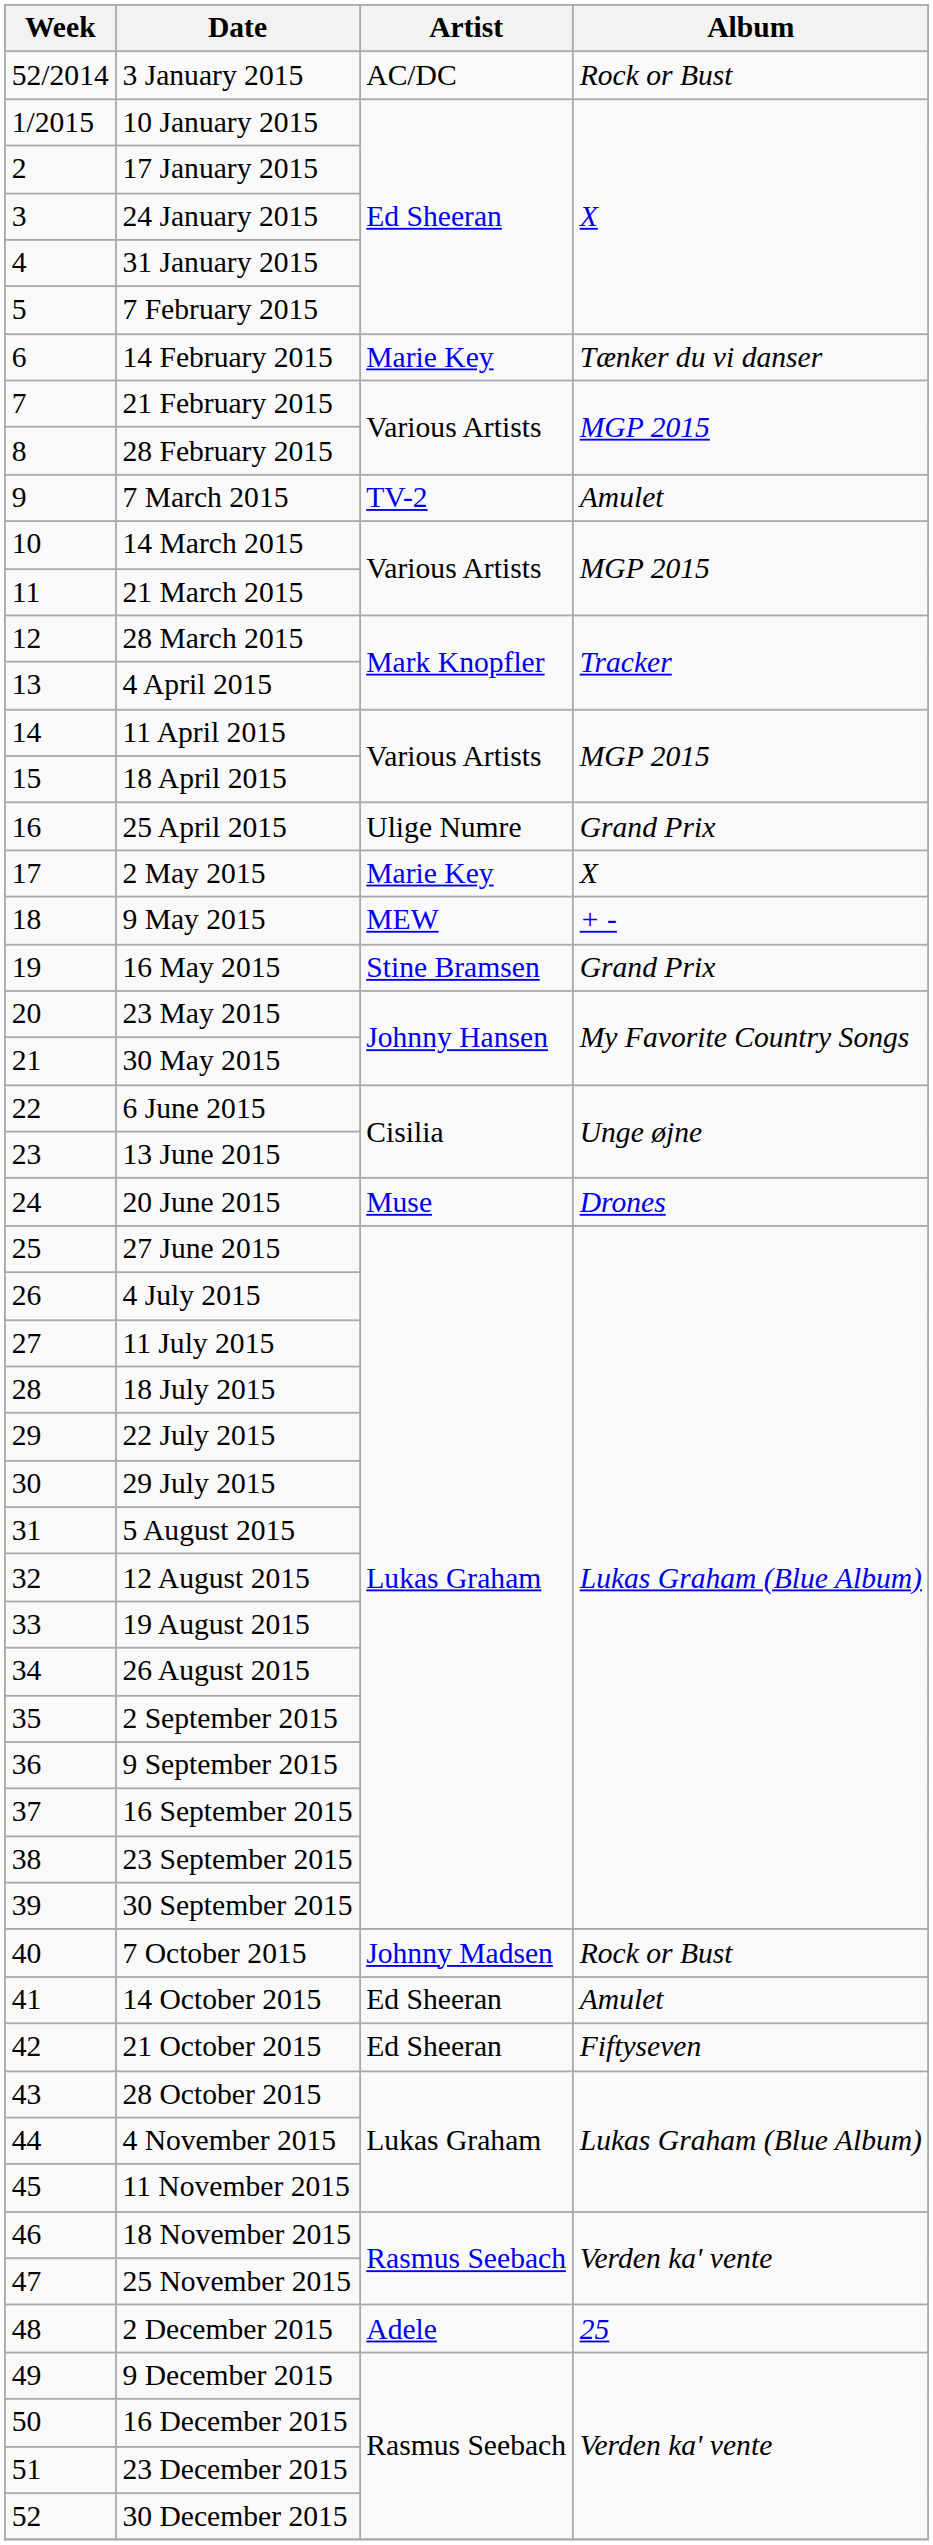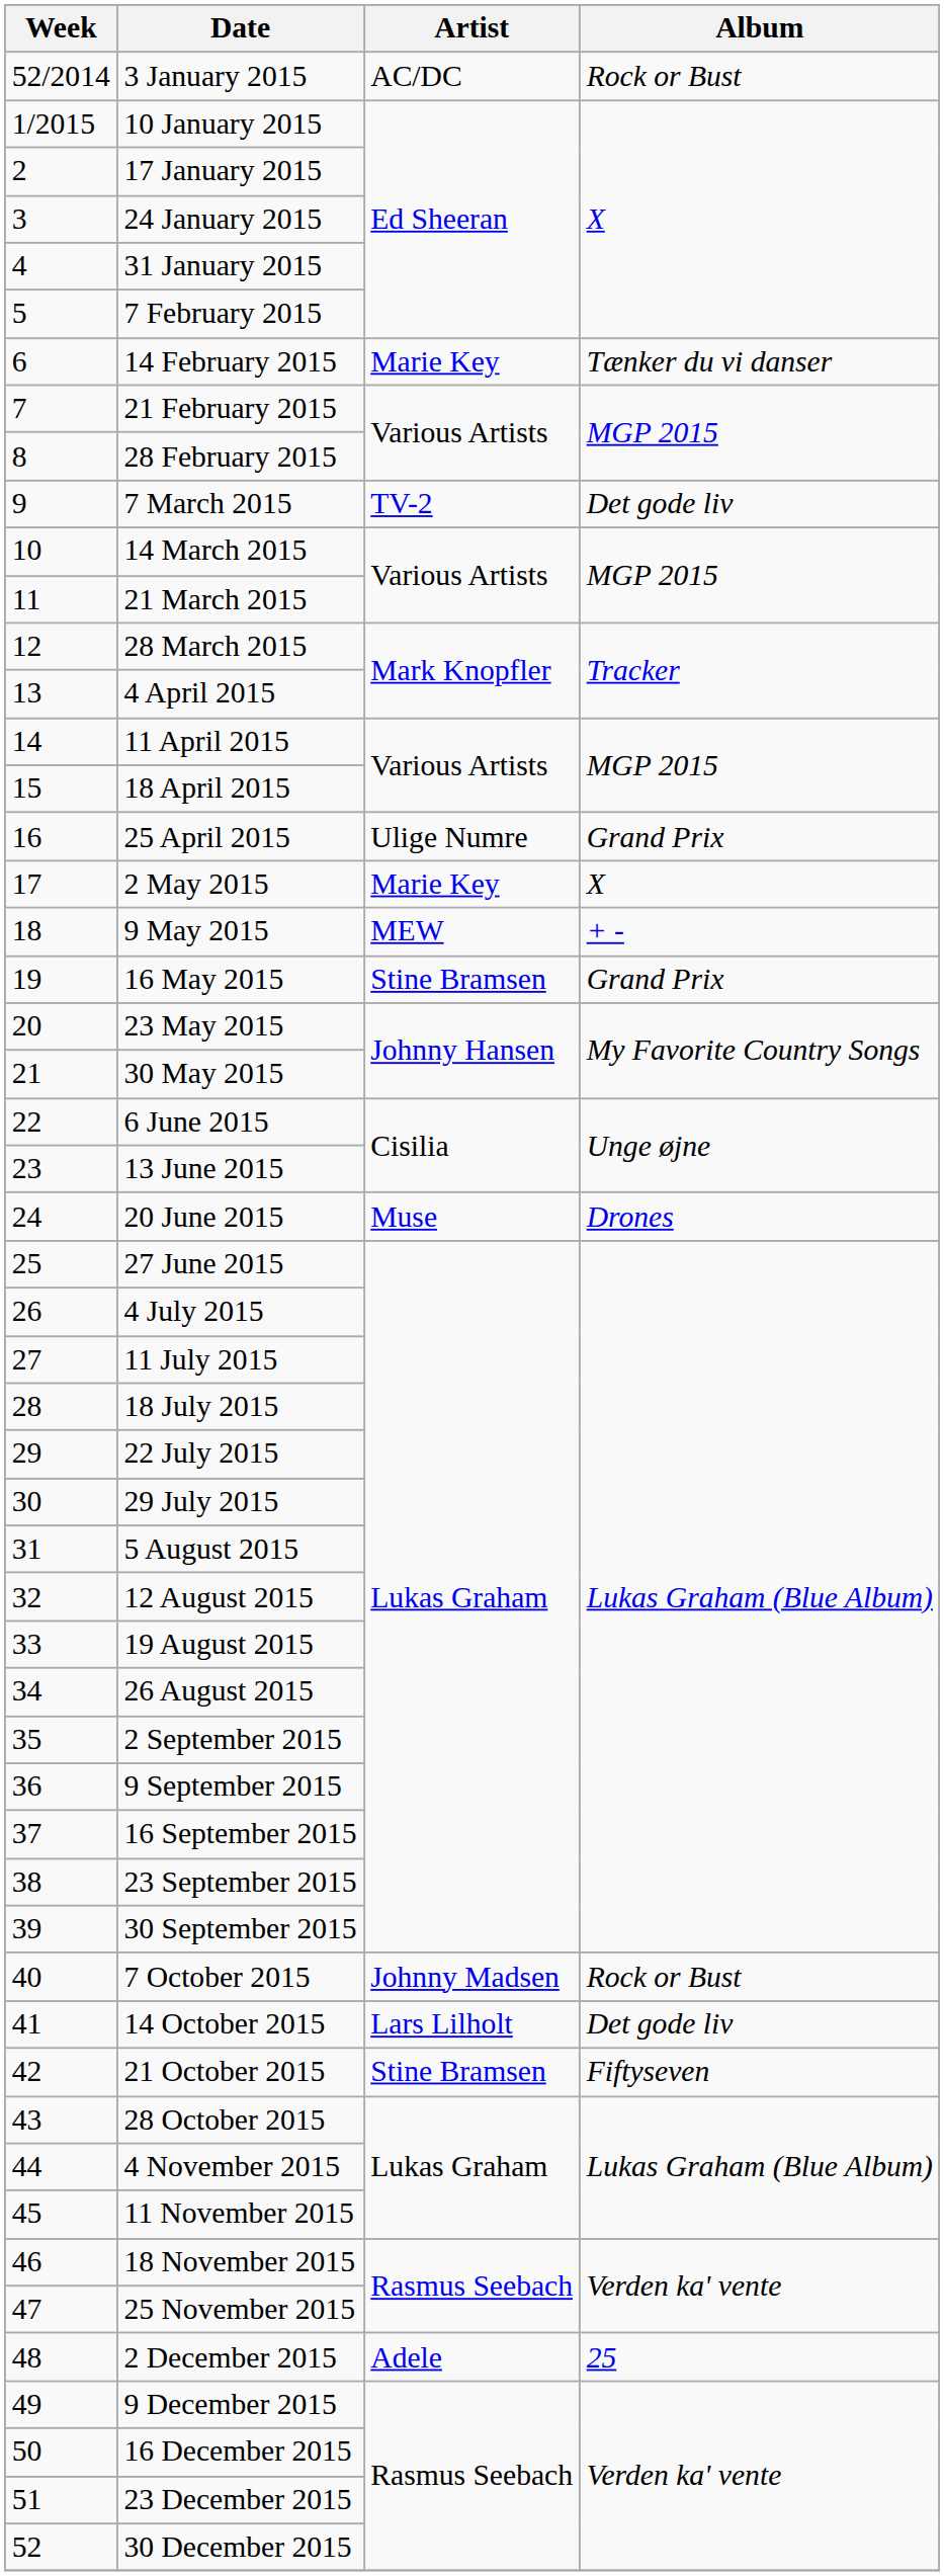 <table class="sortable wikitable">
 <tr>
 <th>Week</th>
 <th>Date</th>
 <th>Artist</th>
 <th>Album</th>
 </tr>
 <tr>
 <td>52/2014</td>
 <td>3 January 2015</td>
 <td rowspan=1>AC/DC</td>
 <td rowspan=1><em>Rock or Bust</em></td>
 </tr>
 <tr>
 <td>1/2015</td>
 <td>10 January 2015</td>
 <td rowspan=5><a href='#'>Ed Sheeran</a></td>
 <td rowspan=5><em><a href='#'>X</a></em></td>
 </tr>
 <tr>
 <td>2</td>
 <td>17 January 2015</td>
 </tr>
 <tr>
 <td>3</td>
 <td>24 January 2015</td>
 </tr>
 <tr>
 <td>4</td>
 <td>31 January 2015</td>
 </tr>
 <tr>
 <td>5</td>
 <td>7 February 2015</td>
 </tr>
 <tr>
 <td>6</td>
 <td>14 February 2015</td>
 <td rowspan=1><a href='#'>Marie Key</a></td>
 <td rowspan=1><em>Tænker du vi danser</em></td>
 </tr>
 <tr>
 <td>7</td>
 <td>21 February 2015</td>
 <td rowspan=2>Various Artists</td>
 <td rowspan=2><em><a href='#'>MGP 2015</a></em></td>
 </tr>
 <tr>
 <td>8</td>
 <td>28 February 2015</td>
 </tr>
 <tr>
 <td>9</td>
 <td>7 March 2015</td>
 <td rowspan=1><a href='#'>TV-2</a></td>
-<td rowspan=1><em>Amulet</em></td>
+<td rowspan=1><em>Det gode liv</em></td>
 </tr>
 <tr>
 <td>10</td>
 <td>14 March 2015</td>
 <td rowspan=2>Various Artists</td>
 <td rowspan=2><em>MGP 2015</em></td>
 </tr>
 <tr>
 <td>11</td>
 <td>21 March 2015</td>
 </tr>
 <tr>
 <td>12</td>
 <td>28 March 2015</td>
 <td rowspan=2><a href='#'>Mark Knopfler</a></td>
 <td rowspan=2><em><a href='#'>Tracker</a></em></td>
 </tr>
 <tr>
 <td>13</td>
 <td>4 April 2015</td>
 </tr>
 <tr>
 <td>14</td>
 <td>11 April 2015</td>
 <td rowspan=2>Various Artists</td>
 <td rowspan=2><em>MGP 2015</em></td>
 </tr>
 <tr>
 <td>15</td>
 <td>18 April 2015</td>
 </tr>
 <tr>
 <td>16</td>
 <td>25 April 2015</td>
 <td>Ulige Numre</td>
 <td><em>Grand Prix</em></td>
 </tr>
 <tr>
 <td>17</td>
 <td>2 May 2015</td>
 <td rowspan=1><a href='#'>Marie Key</a></td>
 <td><em>X</em></td>
 </tr>
 <tr>
 <td>18</td>
 <td>9 May 2015</td>
 <td><a href='#'>MEW</a></td>
 <td><em><a href='#'>+ -</a></em></td>
 </tr>
 <tr>
 <td>19</td>
 <td>16 May 2015</td>
 <td rowspan=1><a href='#'>Stine Bramsen</a></td>
 <td><em>Grand Prix</em></td>
 </tr>
 <tr>
 <td>20</td>
 <td>23 May 2015</td>
 <td rowspan=2><a href='#'>Johnny Hansen</a></td>
 <td rowspan=2><em>My Favorite Country Songs</em></td>
 </tr>
 <tr>
 <td>21</td>
 <td>30 May 2015</td>
 </tr>
 <tr>
 <td>22</td>
 <td>6 June 2015</td>
 <td rowspan=2>Cisilia</td>
 <td rowspan=2><em>Unge øjne</em></td>
 </tr>
 <tr>
 <td>23</td>
 <td>13 June 2015</td>
 </tr>
 <tr>
 <td>24</td>
 <td>20 June 2015</td>
 <td><a href='#'>Muse</a></td>
 <td><em><a href='#'>Drones</a></em></td>
 </tr>
 <tr>
 <td>25</td>
 <td>27 June 2015</td>
 <td rowspan=15><a href='#'>Lukas Graham</a></td>
 <td rowspan=15><em><a href='#'>Lukas Graham (Blue Album)</a></em></td>
 </tr>
 <tr>
 <td>26</td>
 <td>4 July 2015</td>
 </tr>
 <tr>
 <td>27</td>
 <td>11 July 2015</td>
 </tr>
 <tr>
 <td>28</td>
 <td>18 July 2015</td>
 </tr>
 <tr>
 <td>29</td>
 <td>22 July 2015</td>
 </tr>
 <tr>
 <td>30</td>
 <td>29 July 2015</td>
 </tr>
 <tr>
 <td>31</td>
 <td>5 August 2015</td>
 </tr>
 <tr>
 <td>32</td>
 <td>12 August 2015</td>
 </tr>
 <tr>
 <td>33</td>
 <td>19 August 2015</td>
 </tr>
 <tr>
 <td>34</td>
 <td>26 August 2015</td>
 </tr>
 <tr>
 <td>35</td>
 <td>2 September 2015</td>
 </tr>
 <tr>
 <td>36</td>
 <td>9 September 2015</td>
 </tr>
 <tr>
 <td>37</td>
 <td>16 September 2015</td>
 </tr>
 <tr>
 <td>38</td>
 <td>23 September 2015</td>
 </tr>
 <tr>
 <td>39</td>
 <td>30 September 2015</td>
 </tr>
 <tr>
 <td>40</td>
 <td>7 October 2015</td>
 <td rowspan=1><a href='#'>Johnny Madsen</a></td>
 <td rowspan=1><em>Rock or Bust</em></td>
 </tr>
 <tr>
 <td>41</td>
 <td>14 October 2015</td>
-<td>Ed Sheeran</td>
-<td rowspan=1><em>Amulet</em></td>
+<td rowspan=1><a href='#'>Lars Lilholt</a></td>
+<td rowspan=1><em>Det gode liv</em></td>
 </tr>
 <tr>
 <td>42</td>
 <td>21 October 2015</td>
-<td>Ed Sheeran</td>
+<td rowspan=1><a href='#'>Stine Bramsen</a></td>
 <td rowspan=1><em>Fiftyseven</em></td>
 </tr>
 <tr>
 <td>43</td>
 <td>28 October 2015</td>
 <td rowspan=3>Lukas Graham</td>
 <td rowspan=3><em>Lukas Graham (Blue Album)</em></td>
 </tr>
 <tr>
 <td>44</td>
 <td>4 November 2015</td>
 </tr>
 <tr>
 <td>45</td>
 <td>11 November 2015</td>
 </tr>
 <tr>
 <td>46</td>
 <td>18 November 2015</td>
 <td rowspan=2><a href='#'>Rasmus Seebach</a></td>
 <td rowspan=2><em>Verden ka' vente</em></td>
 </tr>
 <tr>
 <td>47</td>
 <td>25 November 2015</td>
 </tr>
 <tr>
 <td>48</td>
 <td>2 December 2015</td>
 <td rowspan=1><a href='#'>Adele</a></td>
 <td rowspan=1><em><a href='#'>25</a></em></td>
 </tr>
 <tr>
 <td>49</td>
 <td>9 December 2015</td>
 <td rowspan=4>Rasmus Seebach</td>
 <td rowspan=4><em>Verden ka' vente</em></td>
 </tr>
 <tr>
 <td>50</td>
 <td>16 December 2015</td>
 </tr>
 <tr>
 <td>51</td>
 <td>23 December 2015</td>
 </tr>
 <tr>
 <td>52</td>
 <td>30 December 2015</td>
 </tr>
 <tr>
 </tr>
 </table>
